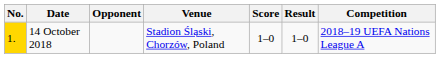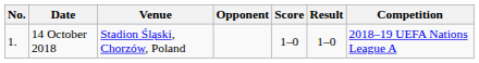 <table class="wikitable sortable">
 <tr>
 <th>No.</th>
 <th>Date</th>
+<th>Venue</th>
 <th>Opponent</th>
-<th>Venue</th>
 <th>Score</th>
 <th>Result</th>
 <th>Competition</th>
 </tr>
 <tr>
-<td style="background: gold;">1.</td>
+<td>1.</td>
 <td>14 October 2018</td>
+<td><a href='#'>Stadion Śląski</a>, <a href='#'>Chorzów</a>, Poland</td>
 <td></td>
-<td><a href='#'>Stadion Śląski</a>, <a href='#'>Chorzów</a>, Poland</td>
 <td align=center>1–0</td>
 <td align=center>1–0</td>
 <td><a href='#'>2018–19 UEFA Nations League A</a></td>
 </tr>
 </table>
